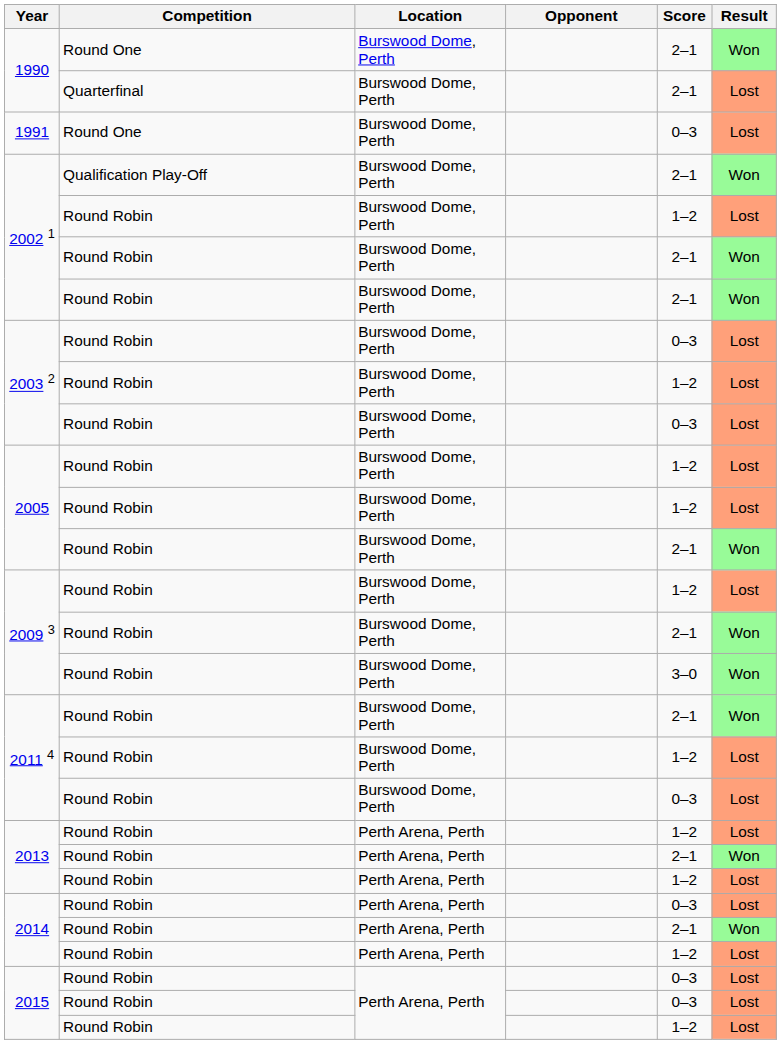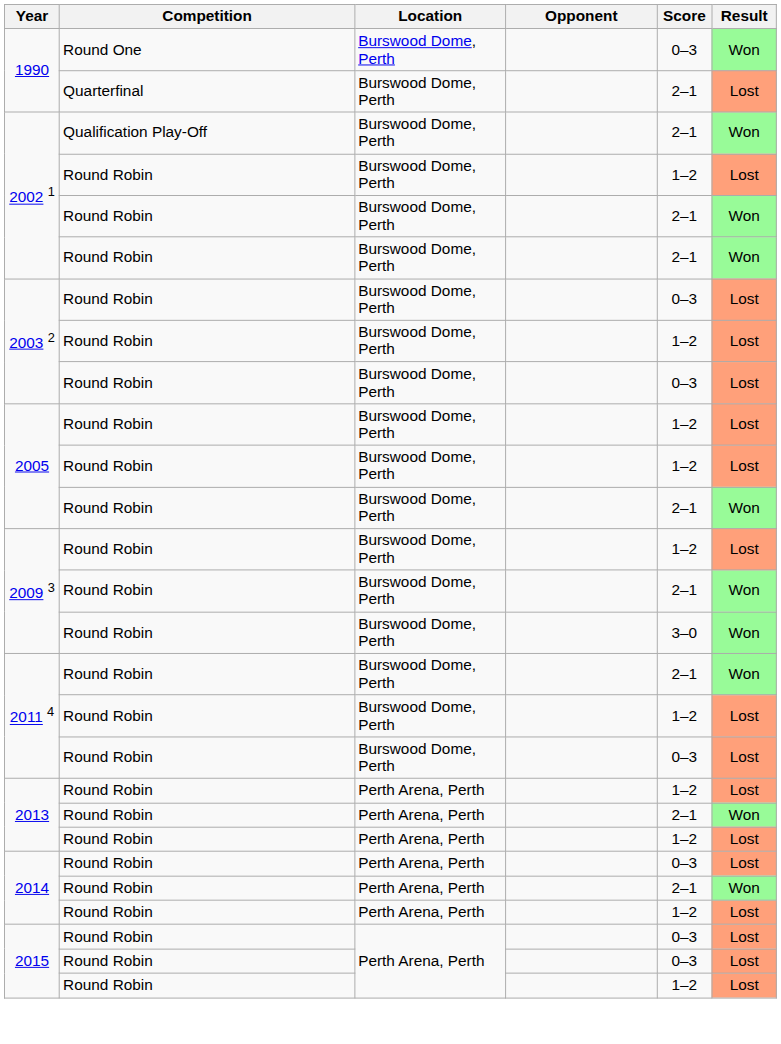 <table class="wikitable">
 <tr>
 <th width="50">Year</th>
 <th width="300">Competition</th>
 <th width="150">Location</th>
 <th width="150">Opponent</th>
 <th width="50">Score</th>
 <th width="60">Result</th>
 </tr>
 <tr>
 <td align="center" rowspan="2"><a href='#'>1990</a></td>
 <td>Round One</td>
 <td><a href='#'>Burswood Dome</a>, <a href='#'>Perth</a></td>
 <td></td>
-<td align="center">2–1</td>
+<td align="center">0–3</td>
 <td align="center" bgcolor="#98FB98">Won</td>
 </tr>
 <tr>
 <td>Quarterfinal</td>
 <td>Burswood Dome, Perth</td>
 <td></td>
 <td align="center">2–1</td>
-<td align="center" bgcolor="#FFA07A">Lost</td>
-</tr>
-<tr>
-<td align="center" rowspan="1"><a href='#'>1991</a></td>
-<td>Round One</td>
-<td>Burswood Dome, Perth</td>
-<td></td>
-<td align="center">0–3</td>
 <td align="center" bgcolor="#FFA07A">Lost</td>
 </tr>
 <tr>
 <td align="center" rowspan="4"><a href='#'>2002</a> <sup>1</sup></td>
 <td>Qualification Play-Off</td>
 <td>Burswood Dome, Perth</td>
 <td></td>
 <td align="center">2–1</td>
 <td align="center" bgcolor="#98FB98">Won</td>
 </tr>
 <tr>
 <td>Round Robin</td>
 <td>Burswood Dome, Perth</td>
 <td></td>
 <td align="center">1–2</td>
 <td align="center" bgcolor="#FFA07A">Lost</td>
 </tr>
 <tr>
 <td>Round Robin</td>
 <td>Burswood Dome, Perth</td>
 <td></td>
 <td align="center">2–1</td>
 <td align="center" bgcolor="#98FB98">Won</td>
 </tr>
 <tr>
 <td>Round Robin</td>
 <td>Burswood Dome, Perth</td>
 <td></td>
 <td align="center">2–1</td>
 <td align="center" bgcolor="#98FB98">Won</td>
 </tr>
 <tr>
 <td align="center" rowspan="3"><a href='#'>2003</a> <sup>2</sup></td>
 <td>Round Robin</td>
 <td>Burswood Dome, Perth</td>
 <td></td>
 <td align="center">0–3</td>
 <td align="center" bgcolor="#FFA07A">Lost</td>
 </tr>
 <tr>
 <td>Round Robin</td>
 <td>Burswood Dome, Perth</td>
 <td></td>
 <td align="center">1–2</td>
 <td align="center" bgcolor="#FFA07A">Lost</td>
 </tr>
 <tr>
 <td>Round Robin</td>
 <td>Burswood Dome, Perth</td>
 <td></td>
 <td align="center">0–3</td>
 <td align="center" bgcolor="#FFA07A">Lost</td>
 </tr>
 <tr>
 <td align="center" rowspan="3"><a href='#'>2005</a></td>
 <td>Round Robin</td>
 <td>Burswood Dome, Perth</td>
 <td></td>
 <td align="center">1–2</td>
 <td align="center" bgcolor="#FFA07A">Lost</td>
 </tr>
 <tr>
 <td>Round Robin</td>
 <td>Burswood Dome, Perth</td>
 <td></td>
 <td align="center">1–2</td>
 <td align="center" bgcolor="#FFA07A">Lost</td>
 </tr>
 <tr>
 <td>Round Robin</td>
 <td>Burswood Dome, Perth</td>
 <td></td>
 <td align="center">2–1</td>
 <td align="center" bgcolor="#98FB98">Won</td>
 </tr>
 <tr>
 <td align="center" rowspan="3"><a href='#'>2009</a> <sup>3</sup></td>
 <td>Round Robin</td>
 <td>Burswood Dome, Perth</td>
 <td></td>
 <td align="center">1–2</td>
 <td align="center" bgcolor="#FFA07A">Lost</td>
 </tr>
 <tr>
 <td>Round Robin</td>
 <td>Burswood Dome, Perth</td>
 <td></td>
 <td align="center">2–1</td>
 <td align="center" bgcolor="#98FB98">Won</td>
 </tr>
 <tr>
 <td>Round Robin</td>
 <td>Burswood Dome, Perth</td>
 <td></td>
 <td align="center">3–0</td>
 <td align="center" bgcolor="#98FB98">Won</td>
 </tr>
 <tr>
 <td align="center" rowspan="3"><a href='#'>2011</a> <sup>4</sup></td>
 <td>Round Robin</td>
 <td>Burswood Dome, Perth</td>
 <td></td>
 <td align="center">2–1</td>
 <td align="center" bgcolor="#98FB98">Won</td>
 </tr>
 <tr>
 <td>Round Robin</td>
 <td>Burswood Dome, Perth</td>
 <td></td>
 <td align="center">1–2</td>
 <td align="center" bgcolor="#FFA07A">Lost</td>
 </tr>
 <tr>
 <td>Round Robin</td>
 <td>Burswood Dome, Perth</td>
 <td></td>
 <td align="center">0–3</td>
 <td align="center" bgcolor="#FFA07A">Lost</td>
 </tr>
 <tr>
 <td align="center" rowspan="3"><a href='#'>2013</a></td>
 <td>Round Robin</td>
 <td>Perth Arena, Perth</td>
 <td></td>
 <td align="center">1–2</td>
 <td align="center" bgcolor="#FFA07A">Lost</td>
 </tr>
 <tr>
 <td>Round Robin</td>
 <td>Perth Arena, Perth</td>
 <td></td>
 <td align="center">2–1</td>
 <td align="center" bgcolor="#98FB98">Won</td>
 </tr>
 <tr>
 <td>Round Robin</td>
 <td>Perth Arena, Perth</td>
 <td></td>
 <td align="center">1–2</td>
 <td align="center" bgcolor="#FFA07A">Lost</td>
 </tr>
 <tr>
 <td align="center" rowspan="3"><a href='#'>2014</a></td>
 <td>Round Robin</td>
 <td>Perth Arena, Perth</td>
 <td></td>
 <td align="center">0–3</td>
 <td align="center" bgcolor="#FFA07A">Lost</td>
 </tr>
 <tr>
 <td>Round Robin</td>
 <td>Perth Arena, Perth</td>
 <td></td>
 <td align="center">2–1</td>
 <td align="center" bgcolor="#98FB98">Won</td>
 </tr>
 <tr>
 <td>Round Robin</td>
 <td>Perth Arena, Perth</td>
 <td></td>
 <td align="center">1–2</td>
 <td align="center" bgcolor="#FFA07A">Lost</td>
 </tr>
 <tr>
 <td align="center" rowspan="3"><a href='#'>2015</a></td>
 <td>Round Robin</td>
 <td rowspan=3>Perth Arena, Perth</td>
 <td></td>
 <td align="center">0–3</td>
 <td align="center" bgcolor="#FFA07A">Lost</td>
 </tr>
 <tr>
 <td>Round Robin</td>
 <td></td>
 <td align="center">0–3</td>
 <td align="center" bgcolor="#FFA07A">Lost</td>
 </tr>
 <tr>
 <td>Round Robin</td>
 <td></td>
 <td align="center">1–2</td>
 <td align="center" bgcolor="#FFA07A">Lost</td>
 </tr>
 </table>
